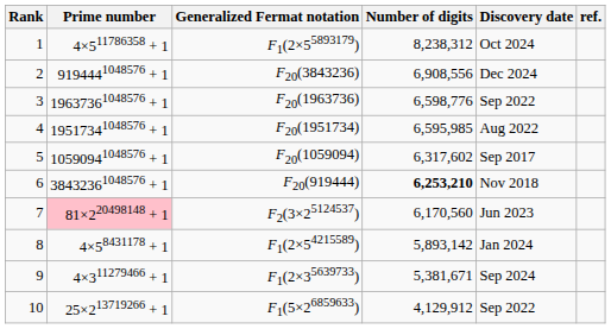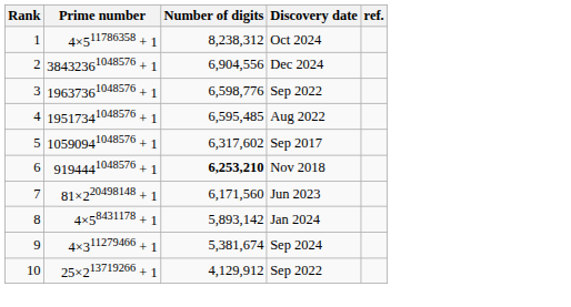 <table class="wikitable" style="text-align:right">
 <tr>
 <th>Rank</th>
 <th>Prime number</th>
-<th>Generalized Fermat notation</th>
 <th>Number of digits</th>
 <th>Discovery date</th>
 <th>ref.</th>
 </tr>
 <tr>
 <td>1</td>
 <td>4×5<sup>11786358</sup> + 1</td>
-<td><em>F</em><sub>1</sub>(2×5<sup>5893179</sup>)</td>
 <td>8,238,312</td>
 <td style="text-align:left">Oct 2024</td>
 <td></td>
 </tr>
 <tr>
 <td>2</td>
-<td>919444<sup>1048576</sup> + 1</td>
-<td><em>F</em><sub>20</sub>(3843236)</td>
-<td>6,908,556</td>
+<td>3843236<sup>1048576</sup> + 1</td>
+<td>6,904,556</td>
 <td style="text-align:left">Dec 2024</td>
 <td></td>
 </tr>
 <tr>
 <td>3</td>
 <td>1963736<sup>1048576</sup> + 1</td>
-<td><em>F</em><sub>20</sub>(1963736)</td>
 <td>6,598,776</td>
 <td style="text-align:left">Sep 2022</td>
 <td></td>
 </tr>
 <tr>
 <td>4</td>
 <td>1951734<sup>1048576</sup> + 1</td>
-<td><em>F</em><sub>20</sub>(1951734)</td>
-<td>6,595,985</td>
+<td>6,595,485</td>
 <td style="text-align:left">Aug 2022</td>
 <td></td>
 </tr>
 <tr>
 <td>5</td>
 <td>1059094<sup>1048576</sup> + 1</td>
-<td><em>F</em><sub>20</sub>(1059094)</td>
 <td>6,317,602</td>
 <td style="text-align:left">Sep 2017</td>
 <td></td>
 </tr>
 <tr>
 <td>6</td>
-<td>3843236<sup>1048576</sup> + 1</td>
-<td><em>F</em><sub>20</sub>(919444)</td>
+<td>919444<sup>1048576</sup> + 1</td>
 <td><strong>6,253,210</strong></td>
 <td style="text-align:left">Nov 2018</td>
 <td></td>
 </tr>
 <tr>
 <td>7</td>
-<td style="background: pink;">81×2<sup>20498148</sup> + 1</td>
-<td><em>F</em><sub>2</sub>(3×2<sup>5124537</sup>)</td>
-<td>6,170,560</td>
+<td>81×2<sup>20498148</sup> + 1</td>
+<td>6,171,560</td>
 <td style="text-align:left">Jun 2023</td>
 <td></td>
 </tr>
 <tr>
 <td>8</td>
 <td>4×5<sup>8431178</sup> + 1</td>
-<td><em>F</em><sub>1</sub>(2×5<sup>4215589</sup>)</td>
 <td>5,893,142</td>
 <td style="text-align:left">Jan 2024</td>
 <td></td>
 </tr>
 <tr>
 <td>9</td>
 <td>4×3<sup>11279466</sup> + 1</td>
-<td><em>F</em><sub>1</sub>(2×3<sup>5639733</sup>)</td>
-<td>5,381,671</td>
+<td>5,381,674</td>
 <td style="text-align:left">Sep 2024</td>
 <td></td>
 </tr>
 <tr>
 <td>10</td>
 <td>25×2<sup>13719266</sup> + 1</td>
-<td><em>F</em><sub>1</sub>(5×2<sup>6859633</sup>)</td>
 <td>4,129,912</td>
 <td style="text-align:left">Sep 2022</td>
 <td></td>
 </tr>
 </table>
